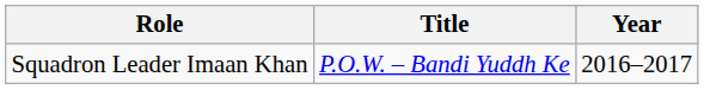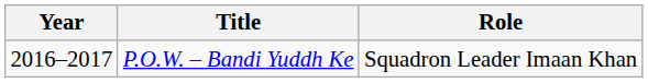 <table class="wikitable sortable">
 <tr>
+<th>Year</th>
+<th>Title</th>
 <th>Role</th>
-<th>Title</th>
-<th>Year</th>
 </tr>
 <tr>
+<td>2016–2017</td>
+<td><em><a href='#'>P.O.W. – Bandi Yuddh Ke</a></em></td>
 <td>Squadron Leader Imaan Khan</td>
-<td><em><a href='#'>P.O.W. – Bandi Yuddh Ke</a></em></td>
-<td>2016–2017</td>
 </tr>
 </table>
